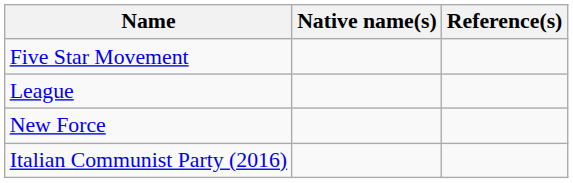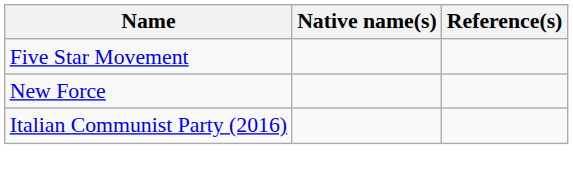 <table class="wikitable">
 <tr>
 <th>Name</th>
 <th>Native name(s)</th>
 <th>Reference(s)</th>
 </tr>
 <tr>
 <td><a href='#'>Five Star Movement</a></td>
-<td></td>
-<td></td>
-</tr>
-<tr>
-<td><a href='#'>League</a></td>
 <td></td>
 <td></td>
 </tr>
 <tr>
 <td><a href='#'>New Force</a></td>
 <td></td>
 <td></td>
 </tr>
 <tr>
 <td><a href='#'>Italian Communist Party (2016)</a></td>
 <td></td>
 <td></td>
 </tr>
 </table>
